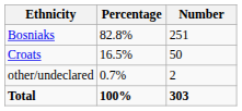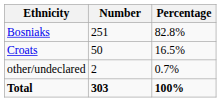 <table class="wikitable">
 <tr>
 <th width="100px">Ethnicity</th>
+<th width="80px">Number</th>
 <th width="80px">Percentage</th>
-<th width="80px">Number</th>
 </tr>
 <tr>
 <td><a href='#'>Bosniaks</a></td>
+<td>251</td>
 <td>82.8%</td>
-<td>251</td>
 </tr>
 <tr>
 <td><a href='#'>Croats</a></td>
+<td>50</td>
 <td>16.5%</td>
-<td>50</td>
 </tr>
 <tr>
 <td>other/undeclared</td>
+<td>2</td>
 <td>0.7%</td>
-<td>2</td>
 </tr>
 <tr>
 <td><strong>Total</strong></td>
+<td><strong>303</strong></td>
 <td><strong>100%</strong></td>
-<td><strong>303</strong></td>
 </tr>
 </table>
